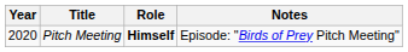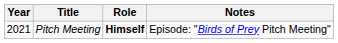 <table class="wikitable sortable">
 <tr>
 <th>Year</th>
 <th>Title</th>
 <th>Role</th>
 <th>Notes</th>
 </tr>
 <tr>
-<td>2020</td>
+<td>2021</td>
 <td><em>Pitch Meeting</em></td>
 <td><strong>Himself</strong></td>
 <td>Episode: "<a href='#'><em>Birds of Prey</em></a> Pitch Meeting"</td>
 </tr>
 </table>
